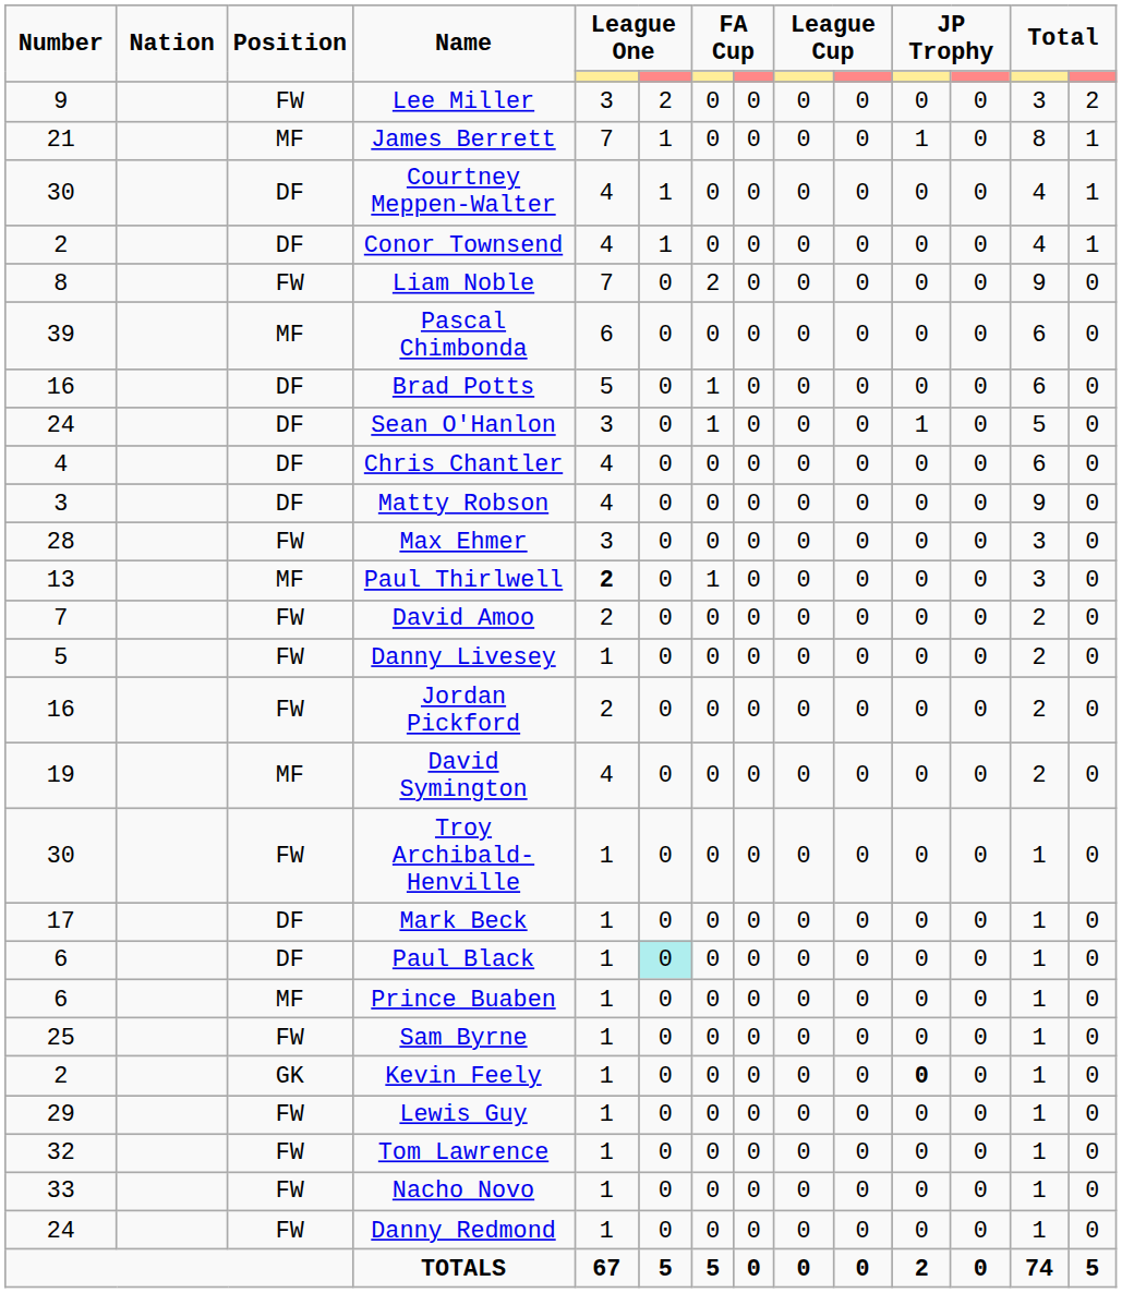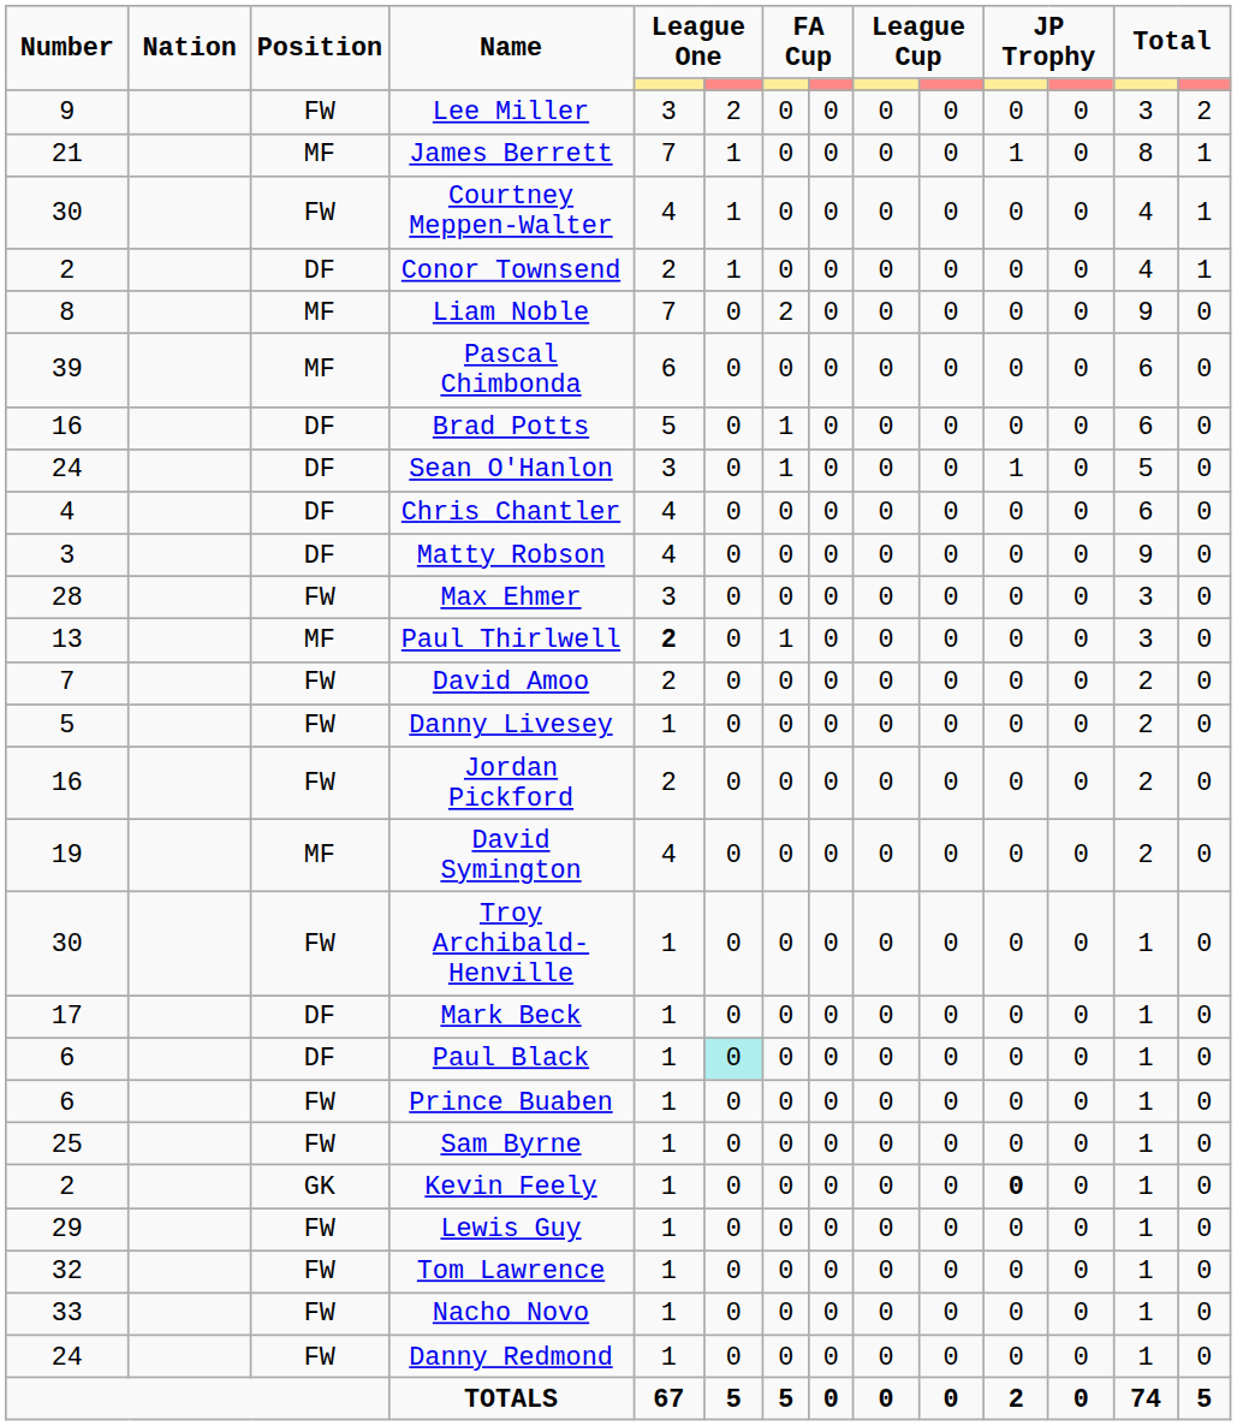 <table class="wikitable" style="font-size: 100%; text-align: center;">
 <tr>
 <td rowspan="2" width="10%" align="center"><strong>Number</strong></td>
 <td rowspan="2" width="10%" align="center"><strong>Nation</strong></td>
 <td rowspan="2" width="10%" align="center"><strong>Position</strong></td>
 <td rowspan="2" width="20%" align="center"><strong>Name</strong></td>
 <td colspan="2" align="center"><strong>League One</strong></td>
 <td colspan="2" align="center"><strong>FA Cup</strong></td>
 <td colspan="2" align="center"><strong>League Cup</strong></td>
 <td colspan="2" align="center"><strong>JP Trophy</strong></td>
 <td colspan="2" align="center"><strong>Total</strong></td>
 </tr>
 <tr>
 <th width=60 style="background: #FFEE99"></th>
 <th width=60 style="background: #FF8888"></th>
 <th width=60 style="background: #FFEE99"></th>
 <th width=60 style="background: #FF8888"></th>
 <th width=60 style="background: #FFEE99"></th>
 <th width=60 style="background: #FF8888"></th>
 <th width=60 style="background: #FFEE99"></th>
 <th width=60 style="background: #FF8888"></th>
 <th width=60 style="background: #FFEE99"></th>
 <th width=60 style="background: #FF8888"></th>
 </tr>
 <tr>
 <td>9</td>
 <td></td>
 <td>FW</td>
 <td><a href='#'>Lee Miller</a></td>
 <td>3</td>
 <td>2</td>
 <td>0</td>
 <td>0</td>
 <td>0</td>
 <td>0</td>
 <td>0</td>
 <td>0</td>
 <td>3</td>
 <td>2</td>
 </tr>
 <tr>
 <td>21</td>
 <td></td>
 <td>MF</td>
 <td><a href='#'>James Berrett</a></td>
 <td>7</td>
 <td>1</td>
 <td>0</td>
 <td>0</td>
 <td>0</td>
 <td>0</td>
 <td>1</td>
 <td>0</td>
 <td>8</td>
 <td>1</td>
 </tr>
 <tr>
 <td>30</td>
 <td></td>
-<td>DF</td>
+<td>FW</td>
 <td><a href='#'>Courtney Meppen-Walter</a></td>
 <td>4</td>
 <td>1</td>
 <td>0</td>
 <td>0</td>
 <td>0</td>
 <td>0</td>
 <td>0</td>
 <td>0</td>
 <td>4</td>
 <td>1</td>
 </tr>
 <tr>
 <td>2</td>
 <td></td>
 <td>DF</td>
 <td><a href='#'>Conor Townsend</a></td>
-<td>4</td>
+<td>2</td>
 <td>1</td>
 <td>0</td>
 <td>0</td>
 <td>0</td>
 <td>0</td>
 <td>0</td>
 <td>0</td>
 <td>4</td>
 <td>1</td>
 </tr>
 <tr>
 <td>8</td>
 <td></td>
-<td>FW</td>
+<td>MF</td>
 <td><a href='#'>Liam Noble</a></td>
 <td>7</td>
 <td>0</td>
 <td>2</td>
 <td>0</td>
 <td>0</td>
 <td>0</td>
 <td>0</td>
 <td>0</td>
 <td>9</td>
 <td>0</td>
 </tr>
 <tr>
 <td>39</td>
 <td></td>
 <td>MF</td>
 <td><a href='#'>Pascal Chimbonda</a></td>
 <td>6</td>
 <td>0</td>
 <td>0</td>
 <td>0</td>
 <td>0</td>
 <td>0</td>
 <td>0</td>
 <td>0</td>
 <td>6</td>
 <td>0</td>
 </tr>
 <tr>
 <td>16</td>
 <td></td>
 <td>DF</td>
 <td><a href='#'>Brad Potts</a></td>
 <td>5</td>
 <td>0</td>
 <td>1</td>
 <td>0</td>
 <td>0</td>
 <td>0</td>
 <td>0</td>
 <td>0</td>
 <td>6</td>
 <td>0</td>
 </tr>
 <tr>
 <td>24</td>
 <td></td>
 <td>DF</td>
 <td><a href='#'>Sean O'Hanlon</a></td>
 <td>3</td>
 <td>0</td>
 <td>1</td>
 <td>0</td>
 <td>0</td>
 <td>0</td>
 <td>1</td>
 <td>0</td>
 <td>5</td>
 <td>0</td>
 </tr>
 <tr>
 <td>4</td>
 <td></td>
 <td>DF</td>
 <td><a href='#'>Chris Chantler</a></td>
 <td>4</td>
 <td>0</td>
 <td>0</td>
 <td>0</td>
 <td>0</td>
 <td>0</td>
 <td>0</td>
 <td>0</td>
 <td>6</td>
 <td>0</td>
 </tr>
 <tr>
 <td>3</td>
 <td></td>
 <td>DF</td>
 <td><a href='#'>Matty Robson</a></td>
 <td>4</td>
 <td>0</td>
 <td>0</td>
 <td>0</td>
 <td>0</td>
 <td>0</td>
 <td>0</td>
 <td>0</td>
 <td>9</td>
 <td>0</td>
 </tr>
 <tr>
 <td>28</td>
 <td></td>
 <td>FW</td>
 <td><a href='#'>Max Ehmer</a></td>
 <td>3</td>
 <td>0</td>
 <td>0</td>
 <td>0</td>
 <td>0</td>
 <td>0</td>
 <td>0</td>
 <td>0</td>
 <td>3</td>
 <td>0</td>
 </tr>
 <tr>
 <td>13</td>
 <td></td>
 <td>MF</td>
 <td><a href='#'>Paul Thirlwell</a></td>
 <td><strong>2</strong></td>
 <td>0</td>
 <td>1</td>
 <td>0</td>
 <td>0</td>
 <td>0</td>
 <td>0</td>
 <td>0</td>
 <td>3</td>
 <td>0</td>
 </tr>
 <tr>
 <td>7</td>
 <td></td>
 <td>FW</td>
 <td><a href='#'>David Amoo</a></td>
 <td>2</td>
 <td>0</td>
 <td>0</td>
 <td>0</td>
 <td>0</td>
 <td>0</td>
 <td>0</td>
 <td>0</td>
 <td>2</td>
 <td>0</td>
 </tr>
 <tr>
 <td>5</td>
 <td></td>
 <td>FW</td>
 <td><a href='#'>Danny Livesey</a></td>
 <td>1</td>
 <td>0</td>
 <td>0</td>
 <td>0</td>
 <td>0</td>
 <td>0</td>
 <td>0</td>
 <td>0</td>
 <td>2</td>
 <td>0</td>
 </tr>
 <tr>
 <td>16</td>
 <td></td>
 <td>FW</td>
 <td><a href='#'>Jordan Pickford</a></td>
 <td>2</td>
 <td>0</td>
 <td>0</td>
 <td>0</td>
 <td>0</td>
 <td>0</td>
 <td>0</td>
 <td>0</td>
 <td>2</td>
 <td>0</td>
 </tr>
 <tr>
 <td>19</td>
 <td></td>
 <td>MF</td>
 <td><a href='#'>David Symington</a></td>
 <td>4</td>
 <td>0</td>
 <td>0</td>
 <td>0</td>
 <td>0</td>
 <td>0</td>
 <td>0</td>
 <td>0</td>
 <td>2</td>
 <td>0</td>
 </tr>
 <tr>
 <td>30</td>
 <td></td>
 <td>FW</td>
 <td><a href='#'>Troy Archibald-Henville</a></td>
 <td>1</td>
 <td>0</td>
 <td>0</td>
 <td>0</td>
 <td>0</td>
 <td>0</td>
 <td>0</td>
 <td>0</td>
 <td>1</td>
 <td>0</td>
 </tr>
 <tr>
 <td>17</td>
 <td></td>
 <td>DF</td>
 <td><a href='#'>Mark Beck</a></td>
 <td>1</td>
 <td>0</td>
 <td>0</td>
 <td>0</td>
 <td>0</td>
 <td>0</td>
 <td>0</td>
 <td>0</td>
 <td>1</td>
 <td>0</td>
 </tr>
 <tr>
 <td>6</td>
 <td></td>
 <td>DF</td>
 <td><a href='#'>Paul Black</a></td>
 <td>1</td>
 <td style="background: paleturquoise;">0</td>
 <td>0</td>
 <td>0</td>
 <td>0</td>
 <td>0</td>
 <td>0</td>
 <td>0</td>
 <td>1</td>
 <td>0</td>
 </tr>
 <tr>
 <td>6</td>
 <td></td>
-<td>MF</td>
+<td>FW</td>
 <td><a href='#'>Prince Buaben</a></td>
 <td>1</td>
 <td>0</td>
 <td>0</td>
 <td>0</td>
 <td>0</td>
 <td>0</td>
 <td>0</td>
 <td>0</td>
 <td>1</td>
 <td>0</td>
 </tr>
 <tr>
 <td>25</td>
 <td></td>
 <td>FW</td>
 <td><a href='#'>Sam Byrne</a></td>
 <td>1</td>
 <td>0</td>
 <td>0</td>
 <td>0</td>
 <td>0</td>
 <td>0</td>
 <td>0</td>
 <td>0</td>
 <td>1</td>
 <td>0</td>
 </tr>
 <tr>
 <td>2</td>
 <td></td>
 <td>GK</td>
 <td><a href='#'>Kevin Feely</a></td>
 <td>1</td>
 <td>0</td>
 <td>0</td>
 <td>0</td>
 <td>0</td>
 <td>0</td>
 <td><strong>0</strong></td>
 <td>0</td>
 <td>1</td>
 <td>0</td>
 </tr>
 <tr>
 <td>29</td>
 <td></td>
 <td>FW</td>
 <td><a href='#'>Lewis Guy</a></td>
 <td>1</td>
 <td>0</td>
 <td>0</td>
 <td>0</td>
 <td>0</td>
 <td>0</td>
 <td>0</td>
 <td>0</td>
 <td>1</td>
 <td>0</td>
 </tr>
 <tr>
 <td>32</td>
 <td></td>
 <td>FW</td>
 <td><a href='#'>Tom Lawrence</a></td>
 <td>1</td>
 <td>0</td>
 <td>0</td>
 <td>0</td>
 <td>0</td>
 <td>0</td>
 <td>0</td>
 <td>0</td>
 <td>1</td>
 <td>0</td>
 </tr>
 <tr>
 <td>33</td>
 <td></td>
 <td>FW</td>
 <td><a href='#'>Nacho Novo</a></td>
 <td>1</td>
 <td>0</td>
 <td>0</td>
 <td>0</td>
 <td>0</td>
 <td>0</td>
 <td>0</td>
 <td>0</td>
 <td>1</td>
 <td>0</td>
 </tr>
 <tr>
 <td>24</td>
 <td></td>
 <td>FW</td>
 <td><a href='#'>Danny Redmond</a></td>
 <td>1</td>
 <td>0</td>
 <td>0</td>
 <td>0</td>
 <td>0</td>
 <td>0</td>
 <td>0</td>
 <td>0</td>
 <td>1</td>
 <td>0</td>
 </tr>
 <tr>
 <td colspan="3"></td>
 <td><strong>TOTALS</strong></td>
 <td><strong>67</strong></td>
 <td><strong>5</strong></td>
 <td><strong>5</strong></td>
 <td><strong>0</strong></td>
 <td><strong>0</strong></td>
 <td><strong>0</strong></td>
 <td><strong>2</strong></td>
 <td><strong>0</strong></td>
 <td><strong>74</strong></td>
 <td><strong>5</strong></td>
 </tr>
 </table>
